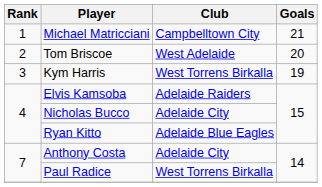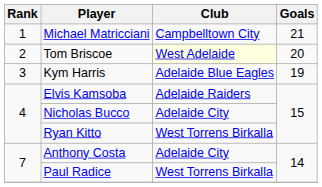 <table class="wikitable" style="text-align:center">
 <tr>
 <th>Rank</th>
 <th>Player</th>
 <th>Club</th>
 <th>Goals</th>
 </tr>
 <tr>
 <td rowspan=1>1</td>
 <td align="left"> <a href='#'>Michael Matricciani</a></td>
 <td align="left"><a href='#'>Campbelltown City</a></td>
 <td>21</td>
 </tr>
 <tr>
 <td rowspan=1>2</td>
 <td align="left"> Tom Briscoe</td>
-<td align="left"><a href='#'>West Adelaide</a></td>
+<td align="left" style="background: lightyellow;"><a href='#'>West Adelaide</a></td>
 <td>20</td>
 </tr>
 <tr>
 <td rowspan=1>3</td>
 <td align="left"> Kym Harris</td>
-<td align=left><a href='#'>West Torrens Birkalla</a></td>
+<td align="left"><a href='#'>Adelaide Blue Eagles</a></td>
 <td>19</td>
 </tr>
 <tr>
 <td rowspan=3>4</td>
 <td align=left> <a href='#'>Elvis Kamsoba</a></td>
 <td align=left><a href='#'>Adelaide Raiders</a></td>
 <td rowspan=3>15</td>
 </tr>
 <tr>
 <td align=left> <a href='#'>Nicholas Bucco</a></td>
 <td align=left><a href='#'>Adelaide City</a></td>
 </tr>
 <tr>
 <td align=left> <a href='#'>Ryan Kitto</a></td>
-<td align="left"><a href='#'>Adelaide Blue Eagles</a></td>
+<td align=left><a href='#'>West Torrens Birkalla</a></td>
 </tr>
 <tr>
 <td rowspan=2>7</td>
 <td align=left> <a href='#'>Anthony Costa</a></td>
 <td align=left><a href='#'>Adelaide City</a></td>
 <td rowspan=2>14</td>
 </tr>
 <tr>
 <td align=left> <a href='#'>Paul Radice</a></td>
 <td align=left><a href='#'>West Torrens Birkalla</a></td>
 </tr>
 <tr>
 </tr>
 </table>
